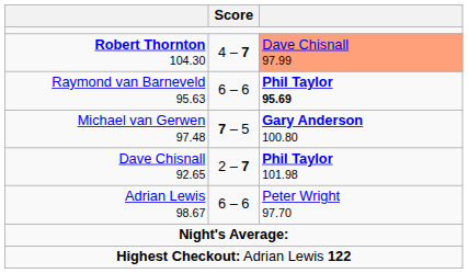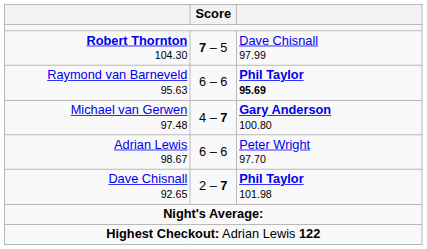 <table class=wikitable style="text-align:center">
 <tr>
 <th width=225></th>
 <th width=50>Score</th>
 <th width=225></th>
 </tr>
 <tr align=centre>
 <td colspan="3"></td>
 </tr>
 <tr align=left>
 <td align=right><strong><a href='#'>Robert Thornton</a></strong>  <br><small><span>104.30</span></small></td>
-<td align=center>4 – <strong>7</strong></td>
-<td style="background: lightsalmon;"> <a href='#'>Dave Chisnall</a> <br><small><span>97.99</span></small></td>
+<td align=center><strong>7</strong> – 5</td>
+<td> <a href='#'>Dave Chisnall</a> <br><small><span>97.99</span></small></td>
 </tr>
 <tr align=left>
 <td align=right><a href='#'>Raymond van Barneveld</a>  <br><small><span>95.63</span></small></td>
 <td align=center>6 – 6</td>
 <td><strong> <a href='#'>Phil Taylor</a> <br><small><span>95.69</span></small></strong></td>
 </tr>
 <tr align=left>
 <td align=right><a href='#'>Michael van Gerwen</a>  <br><small><span>97.48</span></small></td>
-<td align=center><strong>7</strong> – 5</td>
+<td align=center>4 – <strong>7</strong></td>
 <td> <strong><a href='#'>Gary Anderson</a></strong> <br><small><span>100.80</span></small></td>
+</tr>
+<tr align=left>
+<td align=right><a href='#'>Adrian Lewis</a>  <br><small><span>98.67</span></small></td>
+<td align=center>6 – 6</td>
+<td> <a href='#'>Peter Wright</a> <br><small><span>97.70</span></small></td>
 </tr>
 <tr align=left>
 <td align=right><a href='#'>Dave Chisnall</a>  <br><small><span>92.65</span></small></td>
 <td align=center>2 – <strong>7</strong></td>
 <td> <strong><a href='#'>Phil Taylor</a></strong> <br><small><span>101.98</span></small></td>
-</tr>
-<tr align=left>
-<td align=right><a href='#'>Adrian Lewis</a>  <br><small><span>98.67</span></small></td>
-<td align=center>6 – 6</td>
-<td> <a href='#'>Peter Wright</a> <br><small><span>97.70</span></small></td>
 </tr>
 <tr align=center>
 <td colspan="3"><strong>Night's Average:</strong> </td>
 </tr>
 <tr align=center>
 <td colspan="3"><strong>Highest Checkout:</strong> Adrian Lewis <strong>122</strong></td>
 </tr>
 </table>
